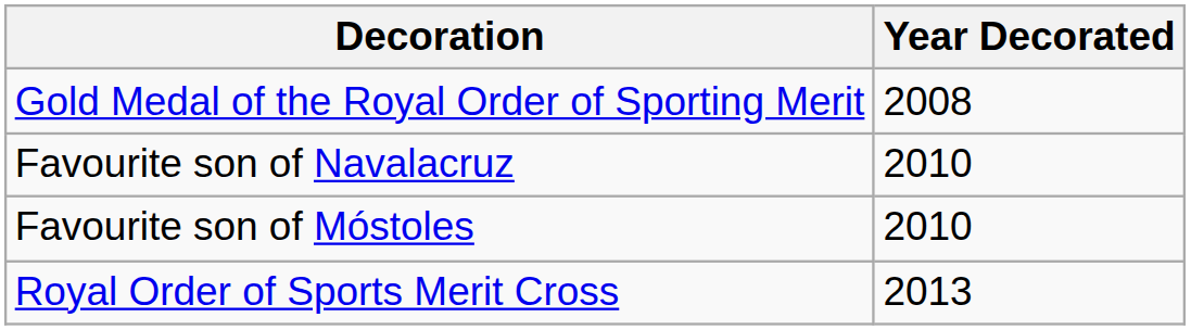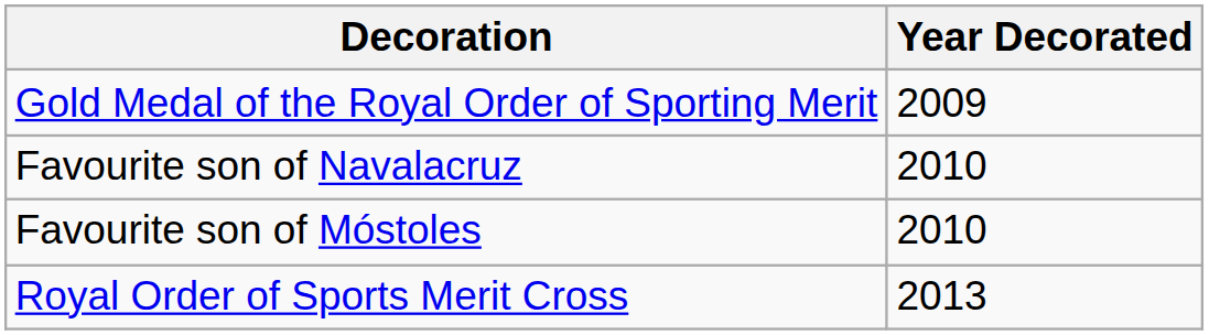 <table class="wikitable">
 <tr>
 <th>Decoration</th>
 <th>Year Decorated</th>
 </tr>
 <tr>
 <td><a href='#'>Gold Medal of the Royal Order of Sporting Merit</a></td>
-<td>2008</td>
+<td>2009</td>
 </tr>
 <tr>
 <td>Favourite son of <a href='#'>Navalacruz</a></td>
 <td>2010</td>
 </tr>
 <tr>
 <td>Favourite son of <a href='#'>Móstoles</a></td>
 <td>2010</td>
 </tr>
 <tr>
 <td><a href='#'>Royal Order of Sports Merit Cross</a></td>
 <td>2013</td>
 </tr>
 </table>
